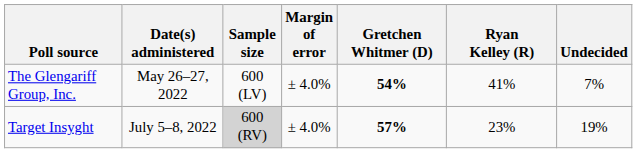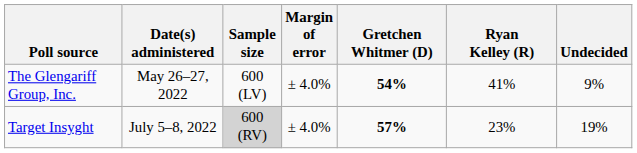 <table class="wikitable" style="font-size:90%;text-align:center;">
 <tr valign=bottom>
 <th>Poll source</th>
 <th>Date(s)<br>administered</th>
 <th>Sample<br>size</th>
 <th>Margin<br>of error</th>
 <th style="width:100px;">Gretchen<br>Whitmer (D)</th>
 <th style="width:100px;">Ryan<br>Kelley (R)</th>
 <th>Undecided</th>
 </tr>
 <tr>
 <td style="text-align:left;"><a href='#'>The Glengariff Group, Inc.</a></td>
 <td>May 26–27, 2022</td>
 <td>600 (LV)</td>
 <td>± 4.0%</td>
 <td><strong>54%</strong></td>
 <td>41%</td>
-<td>7%</td>
+<td>9%</td>
 </tr>
 <tr>
 <td style="text-align:left;"><a href='#'>Target Insyght</a></td>
 <td>July 5–8, 2022</td>
 <td style="background: lightgrey;">600 (RV)</td>
 <td>± 4.0%</td>
 <td><strong>57%</strong></td>
 <td>23%</td>
 <td>19%</td>
 </tr>
 </table>
